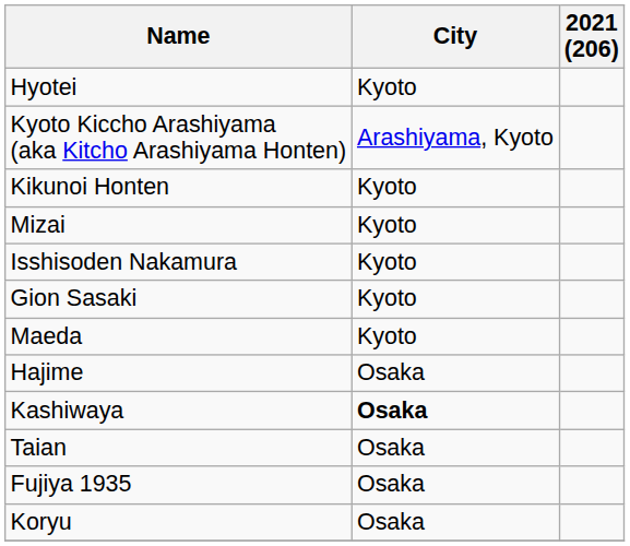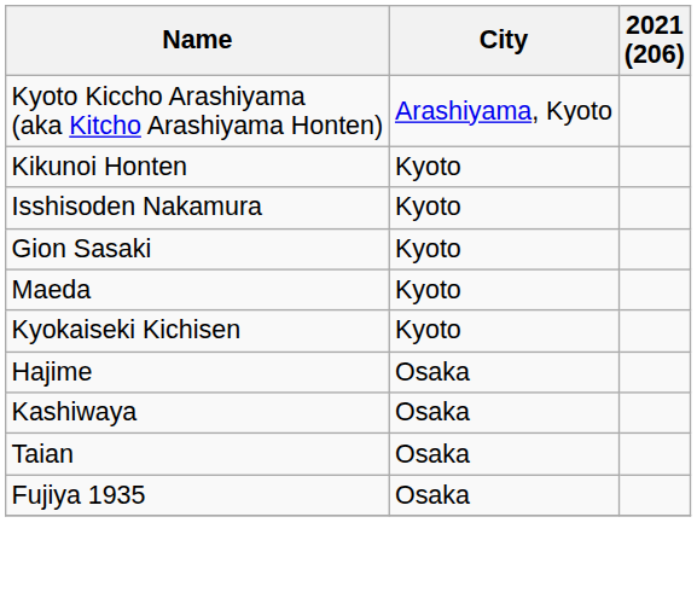 <table class="wikitable sortable">
 <tr>
 <th>Name</th>
 <th>City</th>
 <th>2021<br>(206)</th>
-</tr>
-<tr>
-<td>Hyotei</td>
-<td>Kyoto</td>
-<td></td>
 </tr>
 <tr>
 <td>Kyoto Kiccho Arashiyama<br>(aka <a href='#'>Kitcho</a> Arashiyama Honten)</td>
 <td><a href='#'>Arashiyama</a>, Kyoto</td>
 <td></td>
 </tr>
 <tr>
 <td>Kikunoi Honten</td>
-<td>Kyoto</td>
-<td></td>
-</tr>
-<tr>
-<td>Mizai<br></td>
 <td>Kyoto</td>
 <td></td>
 </tr>
 <tr>
 <td>Isshisoden Nakamura<br></td>
 <td>Kyoto</td>
 <td></td>
 </tr>
 <tr>
 <td>Gion Sasaki<br></td>
 <td>Kyoto</td>
 <td></td>
 </tr>
 <tr>
 <td>Maeda<br></td>
 <td>Kyoto</td>
 <td></td>
 </tr>
 <tr>
+<td>Kyokaiseki Kichisen<br></td>
+<td>Kyoto</td>
+<td></td>
+</tr>
+<tr>
 <td>Hajime<br></td>
 <td>Osaka</td>
 <td></td>
 </tr>
 <tr>
 <td>Kashiwaya<br></td>
-<td><strong>Osaka</strong></td>
+<td>Osaka</td>
 <td></td>
 </tr>
 <tr>
 <td>Taian<br></td>
 <td>Osaka</td>
 <td></td>
 </tr>
 <tr>
 <td>Fujiya 1935</td>
 <td>Osaka</td>
 <td></td>
 </tr>
 <tr>
-<td>Koryu<br></td>
-<td>Osaka</td>
-<td></td>
-</tr>
-<tr>
 </tr>
 </table>
